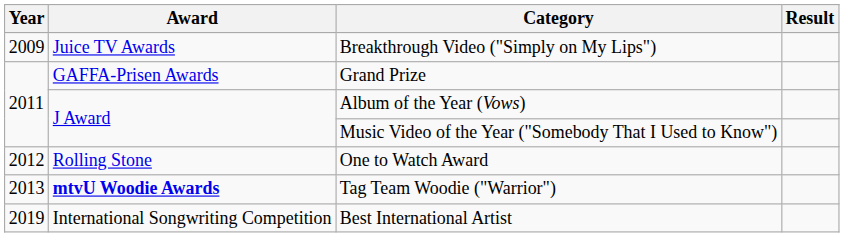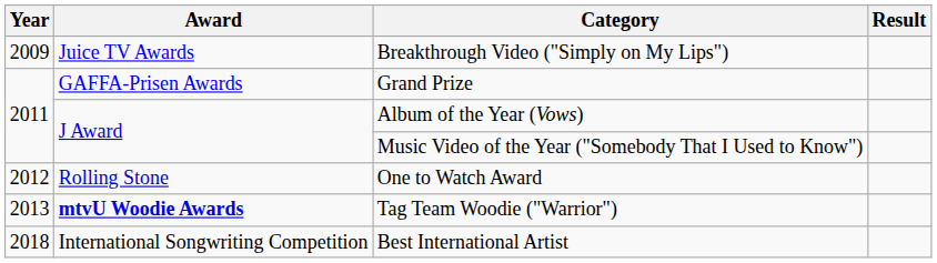 <table class="wikitable">
 <tr>
 <th>Year</th>
 <th>Award</th>
 <th>Category</th>
 <th>Result</th>
 </tr>
 <tr>
 <td>2009</td>
 <td><a href='#'>Juice TV Awards</a></td>
 <td>Breakthrough Video ("Simply on My Lips")</td>
 <td></td>
 </tr>
 <tr>
 <td rowspan=3>2011</td>
 <td><a href='#'>GAFFA-Prisen Awards</a></td>
 <td>Grand Prize</td>
 <td></td>
 </tr>
 <tr>
 <td rowspan=2><a href='#'>J Award</a></td>
 <td>Album of the Year (<em>Vows</em>)</td>
 <td></td>
 </tr>
 <tr>
 <td>Music Video of the Year ("Somebody That I Used to Know")</td>
 <td></td>
 </tr>
 <tr>
 <td>2012</td>
 <td><a href='#'>Rolling Stone</a></td>
 <td>One to Watch Award</td>
 <td></td>
 </tr>
 <tr>
 <td>2013</td>
 <td><strong><a href='#'>mtvU Woodie Awards</a></strong></td>
 <td>Tag Team Woodie ("Warrior")</td>
 <td></td>
 </tr>
 <tr>
-<td>2019</td>
+<td>2018</td>
 <td>International Songwriting Competition</td>
 <td>Best International Artist</td>
 <td></td>
 </tr>
 </table>
